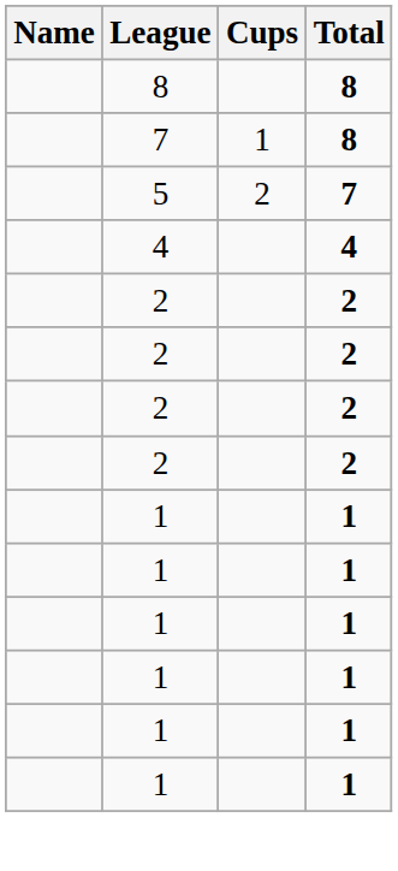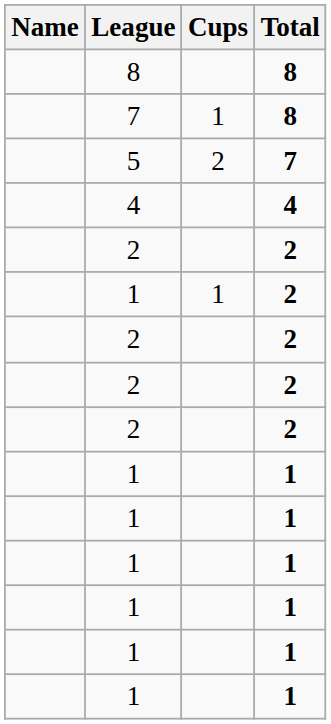 <table class="wikitable sortable" style="text-align:center; font-size:95%">
 <tr>
 <th>Name</th>
 <th>League</th>
 <th>Cups</th>
 <th>Total</th>
 </tr>
 <tr>
 <td></td>
 <td> 8</td>
 <td></td>
 <td> <strong>8</strong></td>
 </tr>
 <tr>
 <td></td>
 <td> 7</td>
 <td> 1</td>
 <td> <strong>8</strong></td>
 </tr>
 <tr>
 <td></td>
 <td> 5</td>
 <td> 2</td>
 <td> <strong>7</strong></td>
 </tr>
 <tr>
 <td></td>
 <td> 4</td>
 <td></td>
 <td> <strong>4</strong></td>
 </tr>
 <tr>
 <td></td>
 <td> 2</td>
 <td></td>
+<td> <strong>2</strong></td>
+</tr>
+<tr>
+<td></td>
+<td> 1</td>
+<td> 1</td>
 <td> <strong>2</strong></td>
 </tr>
 <tr>
 <td></td>
 <td> 2</td>
 <td></td>
 <td> <strong>2</strong></td>
 </tr>
 <tr>
 <td></td>
 <td> 2</td>
 <td></td>
 <td> <strong>2</strong></td>
 </tr>
 <tr>
 <td></td>
 <td> 2</td>
 <td></td>
 <td> <strong>2</strong></td>
 </tr>
 <tr>
 <td></td>
 <td> 1</td>
 <td></td>
 <td> <strong>1</strong></td>
 </tr>
 <tr>
 <td></td>
 <td> 1</td>
 <td></td>
 <td> <strong>1</strong></td>
 </tr>
 <tr>
 <td></td>
 <td> 1</td>
 <td></td>
 <td> <strong>1</strong></td>
 </tr>
 <tr>
 <td></td>
 <td> 1</td>
 <td></td>
 <td> <strong>1</strong></td>
 </tr>
 <tr>
 <td></td>
 <td> 1</td>
 <td></td>
 <td> <strong>1</strong></td>
 </tr>
 <tr>
 <td></td>
 <td> 1</td>
 <td></td>
 <td> <strong>1</strong></td>
 </tr>
 </table>
